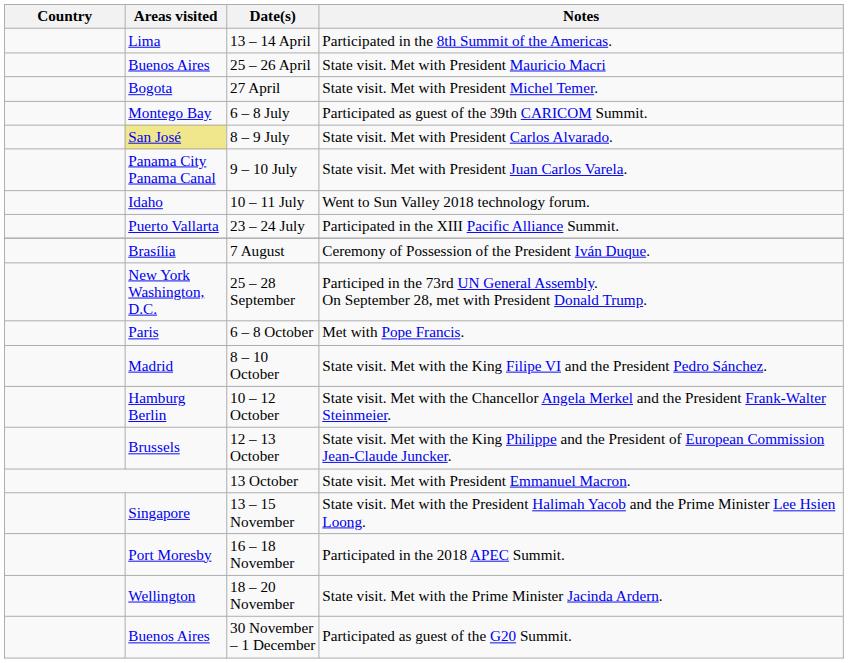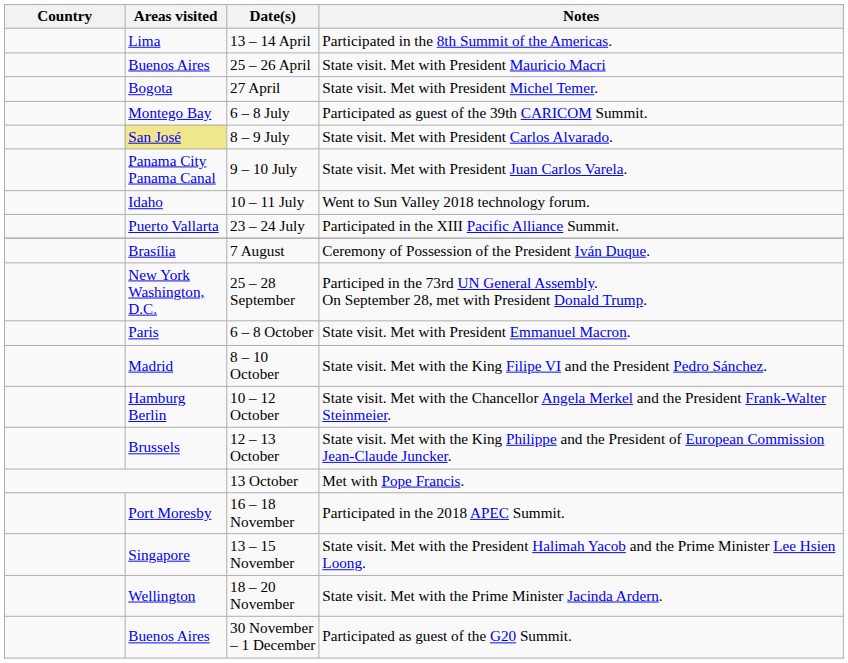 <table class="wikitable" style="margin: 1em auto 1em auto">
 <tr>
 <th width="120">Country</th>
 <th width="100">Areas visited</th>
 <th width="90">Date(s)</th>
 <th width="550">Notes</th>
 </tr>
 <tr>
 <td></td>
 <td><a href='#'>Lima</a></td>
 <td>13 – 14 April</td>
 <td> Participated in the <a href='#'>8th Summit of the Americas</a>.</td>
 </tr>
 <tr>
 <td></td>
 <td><a href='#'>Buenos Aires</a></td>
 <td>25 – 26 April</td>
 <td> State visit. Met with President <a href='#'>Mauricio Macri</a></td>
 </tr>
 <tr>
 <td></td>
 <td><a href='#'>Bogota</a></td>
 <td>27 April</td>
 <td> State visit. Met with President <a href='#'>Michel Temer</a>.</td>
 </tr>
 <tr>
 <td></td>
 <td><a href='#'>Montego Bay</a></td>
 <td>6 – 8 July</td>
 <td>Participated as guest of the 39th <a href='#'>CARICOM</a> Summit.</td>
 </tr>
 <tr>
 <td></td>
 <td style="background: khaki;"><a href='#'>San José</a></td>
 <td>8 – 9 July</td>
 <td> State visit. Met with President <a href='#'>Carlos Alvarado</a>.</td>
 </tr>
 <tr>
 <td></td>
 <td><a href='#'>Panama City</a><br><a href='#'>Panama Canal</a></td>
 <td>9 – 10 July</td>
 <td> State visit. Met with President <a href='#'>Juan Carlos Varela</a>.</td>
 </tr>
 <tr>
 <td></td>
 <td><a href='#'>Idaho</a></td>
 <td>10 – 11 July</td>
 <td> Went to Sun Valley 2018 technology forum.</td>
 </tr>
 <tr>
 <td></td>
 <td><a href='#'>Puerto Vallarta</a></td>
 <td>23 – 24 July</td>
 <td> Participated in the XIII <a href='#'>Pacific Alliance</a> Summit.</td>
 </tr>
 <tr>
 </tr>
 <tr>
 <td></td>
 <td><a href='#'>Brasília</a></td>
 <td>7 August</td>
 <td> Ceremony of Possession of the President <a href='#'>Iván Duque</a>.</td>
 </tr>
 <tr>
 <td></td>
 <td><a href='#'>New York</a><br><a href='#'>Washington, D.C.</a></td>
 <td>25 – 28 September</td>
 <td>Participed in the 73rd <a href='#'>UN General Assembly</a>.<br>On September 28, met with President <a href='#'>Donald Trump</a>.</td>
 </tr>
 <tr>
 <td></td>
 <td><a href='#'>Paris</a></td>
 <td>6 – 8 October</td>
-<td> Met with <a href='#'>Pope Francis</a>.</td>
+<td>State visit. Met with President <a href='#'>Emmanuel Macron</a>.</td>
 </tr>
 <tr>
 <td></td>
 <td><a href='#'>Madrid</a></td>
 <td>8 – 10 October</td>
 <td>State visit. Met with the King <a href='#'>Filipe VI</a> and the President <a href='#'>Pedro Sánchez</a>.</td>
 </tr>
 <tr>
 <td></td>
 <td><a href='#'>Hamburg</a><br><a href='#'>Berlin</a></td>
 <td>10 – 12 October</td>
 <td> State visit. Met with the Chancellor <a href='#'>Angela Merkel</a> and the President <a href='#'>Frank-Walter Steinmeier</a>.</td>
 </tr>
 <tr>
 <td></td>
 <td><a href='#'>Brussels</a></td>
 <td>12 – 13 October</td>
 <td> State visit. Met with the King <a href='#'>Philippe</a> and the President of <a href='#'>European Commission</a> <a href='#'>Jean-Claude Juncker</a>.</td>
 </tr>
 <tr>
 <td colspan="2"></td>
 <td>13 October</td>
-<td>State visit. Met with President <a href='#'>Emmanuel Macron</a>.</td>
+<td> Met with <a href='#'>Pope Francis</a>.</td>
+</tr>
+<tr>
+<td></td>
+<td><a href='#'>Port Moresby</a></td>
+<td>16 – 18 November</td>
+<td> Participated in the 2018 <a href='#'>APEC</a> Summit.</td>
 </tr>
 <tr>
 <td></td>
 <td><a href='#'>Singapore</a></td>
 <td>13 – 15 November</td>
 <td> State visit. Met with the President <a href='#'>Halimah Yacob</a> and the Prime Minister <a href='#'>Lee Hsien Loong</a>.</td>
-</tr>
-<tr>
-<td></td>
-<td><a href='#'>Port Moresby</a></td>
-<td>16 – 18 November</td>
-<td> Participated in the 2018 <a href='#'>APEC</a> Summit.</td>
 </tr>
 <tr>
 <td></td>
 <td><a href='#'>Wellington</a></td>
 <td>18 – 20 November</td>
 <td> State visit. Met with the Prime Minister <a href='#'>Jacinda Ardern</a>.</td>
 </tr>
 <tr>
 <td></td>
 <td><a href='#'>Buenos Aires</a></td>
 <td>30 November – 1 December</td>
 <td>Participated as guest of the <a href='#'>G20</a> Summit.</td>
 </tr>
 </table>
